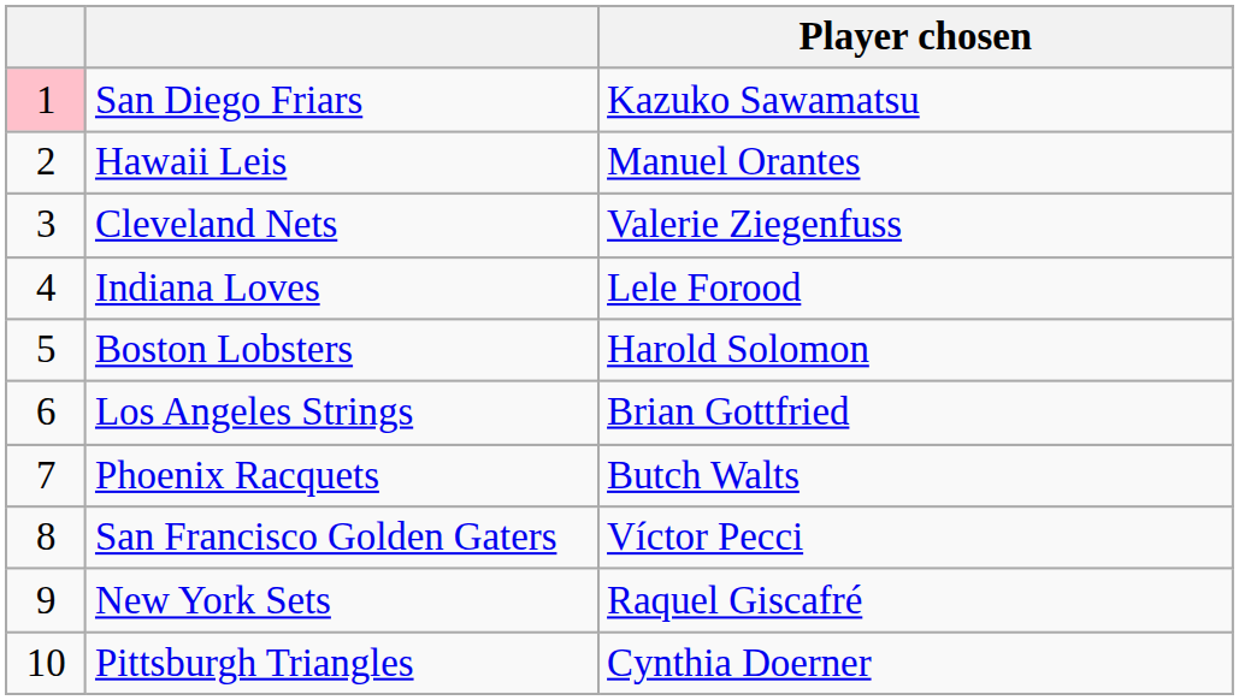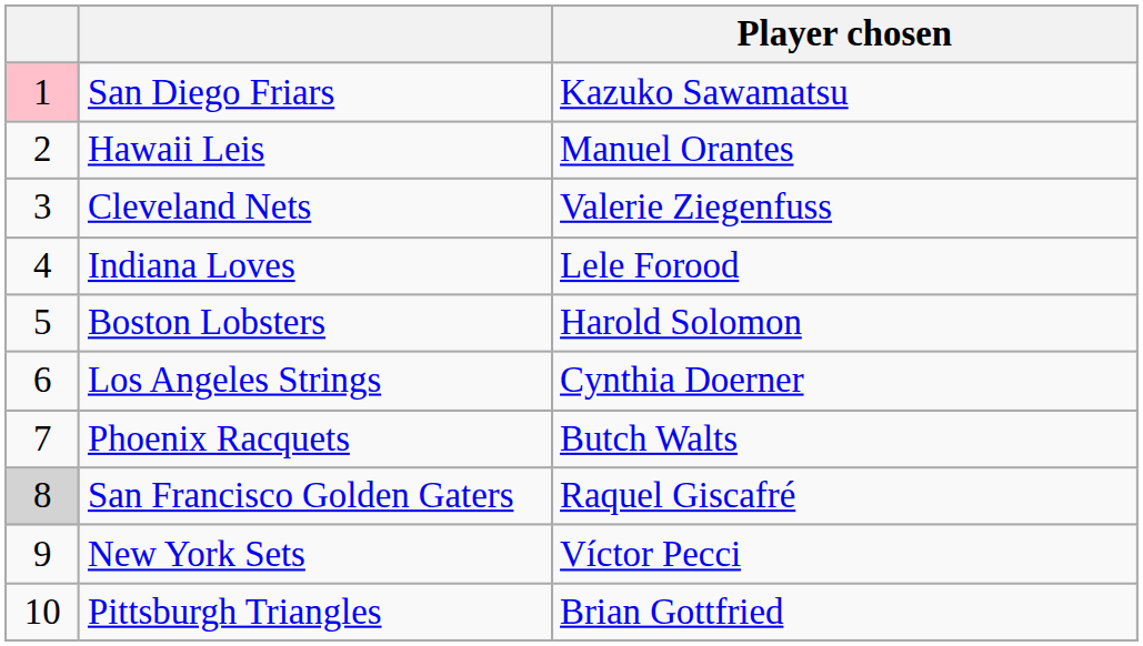 <table class="wikitable" style="text-align:left">
 <tr>
 <th width="25px"></th>
 <th width="200px"></th>
 <th width="250px">Player chosen</th>
 </tr>
 <tr>
 <td style="background: pink; text-align:center">1</td>
 <td><a href='#'>San Diego Friars</a></td>
 <td> <a href='#'>Kazuko Sawamatsu</a></td>
 </tr>
 <tr>
 <td style="text-align:center">2</td>
 <td><a href='#'>Hawaii Leis</a></td>
 <td> <a href='#'>Manuel Orantes</a></td>
 </tr>
 <tr>
 <td style="text-align:center">3</td>
 <td><a href='#'>Cleveland Nets</a></td>
 <td> <a href='#'>Valerie Ziegenfuss</a></td>
 </tr>
 <tr>
 <td style="text-align:center">4</td>
 <td><a href='#'>Indiana Loves</a></td>
 <td> <a href='#'>Lele Forood</a></td>
 </tr>
 <tr>
 <td style="text-align:center">5</td>
 <td><a href='#'>Boston Lobsters</a></td>
 <td> <a href='#'>Harold Solomon</a></td>
 </tr>
 <tr>
 <td style="text-align:center">6</td>
 <td><a href='#'>Los Angeles Strings</a></td>
-<td> <a href='#'>Brian Gottfried</a></td>
+<td> <a href='#'>Cynthia Doerner</a></td>
 </tr>
 <tr>
 <td style="text-align:center">7</td>
 <td><a href='#'>Phoenix Racquets</a></td>
 <td> <a href='#'>Butch Walts</a></td>
 </tr>
 <tr>
-<td style="text-align:center">8</td>
+<td style="background: lightgrey; text-align:center">8</td>
 <td><a href='#'>San Francisco Golden Gaters</a></td>
-<td> <a href='#'>Víctor Pecci</a></td>
+<td> <a href='#'>Raquel Giscafré</a></td>
 </tr>
 <tr>
 <td style="text-align:center">9</td>
 <td><a href='#'>New York Sets</a></td>
-<td> <a href='#'>Raquel Giscafré</a></td>
+<td> <a href='#'>Víctor Pecci</a></td>
 </tr>
 <tr>
 <td style="text-align:center">10</td>
 <td><a href='#'>Pittsburgh Triangles</a></td>
-<td> <a href='#'>Cynthia Doerner</a></td>
+<td> <a href='#'>Brian Gottfried</a></td>
 </tr>
 </table>
